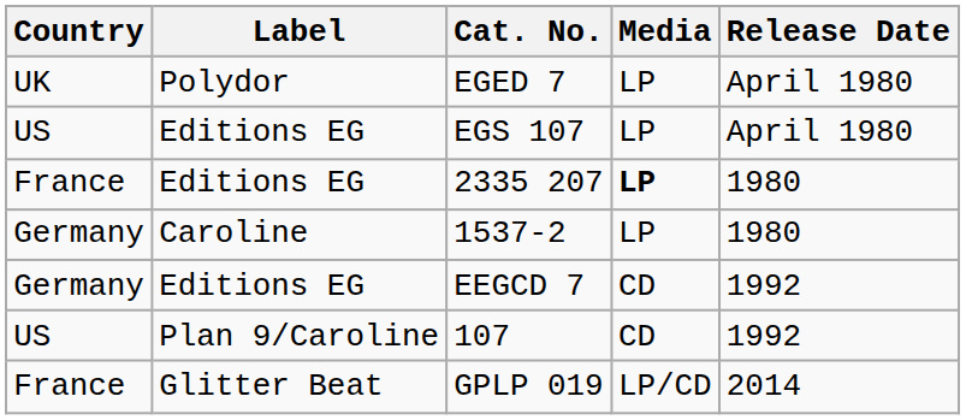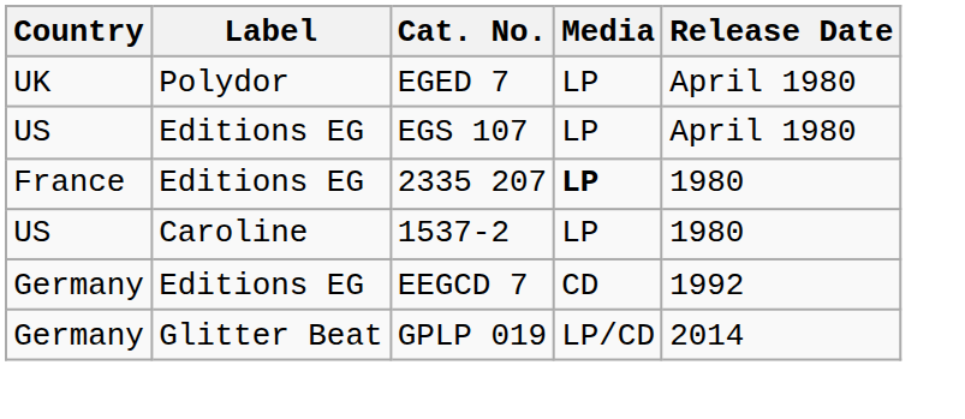 <table class="wikitable" border="1">
 <tr>
 <th>Country</th>
 <th>Label</th>
 <th>Cat. No.</th>
 <th>Media</th>
 <th>Release Date</th>
 </tr>
 <tr>
 <td>UK</td>
 <td>Polydor</td>
 <td>EGED 7</td>
 <td>LP</td>
 <td>April 1980</td>
 </tr>
 <tr>
 <td>US</td>
 <td>Editions EG</td>
 <td>EGS 107</td>
 <td>LP</td>
 <td>April 1980</td>
 </tr>
 <tr>
 <td>France</td>
 <td>Editions EG</td>
 <td>2335 207</td>
 <td><strong>LP</strong></td>
 <td>1980</td>
 </tr>
 <tr>
-<td>Germany</td>
+<td>US</td>
 <td>Caroline</td>
 <td>1537-2</td>
 <td>LP</td>
 <td>1980</td>
 </tr>
 <tr>
 <td>Germany</td>
 <td>Editions EG</td>
 <td>EEGCD 7</td>
 <td>CD</td>
 <td>1992</td>
 </tr>
 <tr>
-<td>US</td>
-<td>Plan 9/Caroline</td>
-<td>107</td>
-<td>CD</td>
-<td>1992</td>
-</tr>
-<tr>
-<td>France</td>
+<td>Germany</td>
 <td>Glitter Beat</td>
 <td>GPLP 019</td>
 <td>LP/CD</td>
 <td>2014</td>
 </tr>
 </table>
